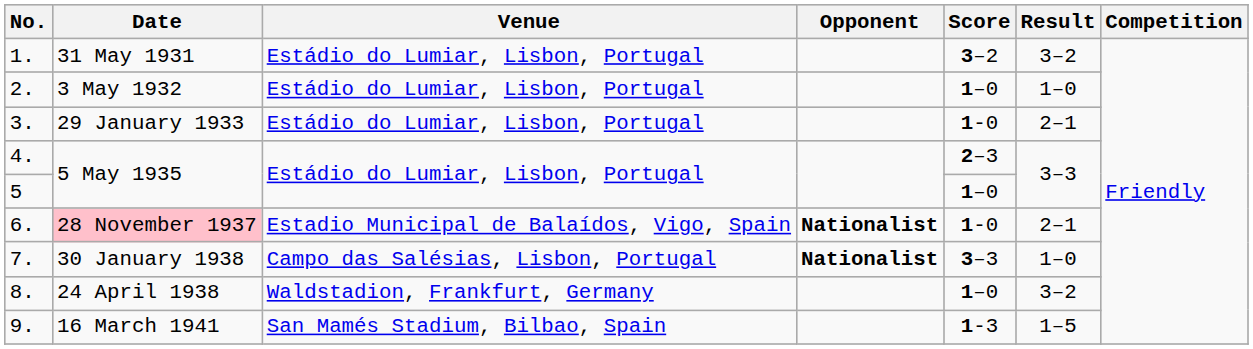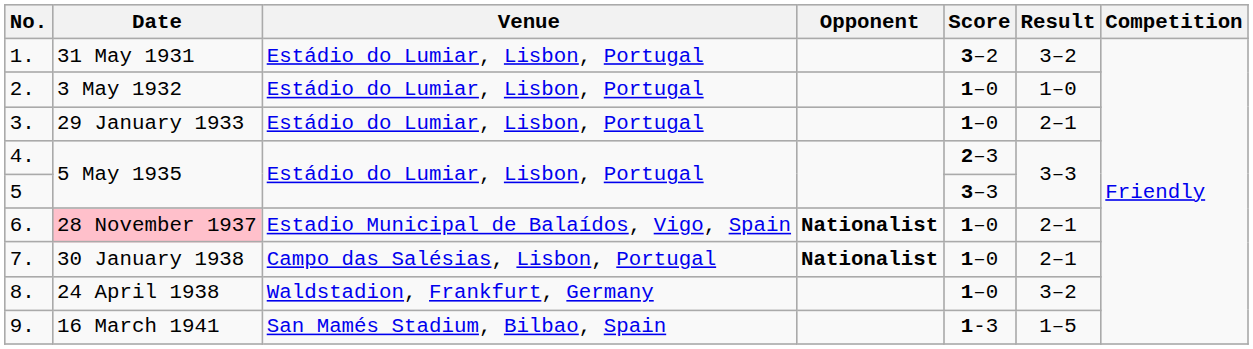 <table class="wikitable sortable plainrowheaders">
 <tr>
 <th scope=col>No.</th>
 <th scope=col>Date</th>
 <th scope=col>Venue</th>
 <th scope=col>Opponent</th>
 <th scope=col>Score</th>
 <th scope=col>Result</th>
 <th scope=col>Competition</th>
 </tr>
 <tr>
 <td>1.</td>
 <td rowspan="1">31 May 1931</td>
 <td rowspan="1"><a href='#'>Estádio do Lumiar</a>, <a href='#'>Lisbon</a>, <a href='#'>Portugal</a></td>
 <td rowspan="1"></td>
 <td align=center><strong>3</strong>–2</td>
 <td rowspan="1" style="text-align:center">3–2</td>
 <td rowspan="9"><a href='#'>Friendly</a></td>
 </tr>
 <tr>
 <td>2.</td>
 <td rowspan="1">3 May 1932</td>
 <td rowspan="1"><a href='#'>Estádio do Lumiar</a>, <a href='#'>Lisbon</a>, <a href='#'>Portugal</a></td>
 <td rowspan="1"></td>
 <td align=center><strong>1</strong>–0</td>
 <td rowspan="1" style="text-align:center">1–0</td>
 </tr>
 <tr>
 <td>3.</td>
 <td rowspan="1">29 January 1933</td>
 <td rowspan="1"><a href='#'>Estádio do Lumiar</a>, <a href='#'>Lisbon</a>, <a href='#'>Portugal</a></td>
 <td rowspan="1"></td>
-<td align=center><strong>1</strong>-0</td>
+<td align=center><strong>1</strong>–0</td>
 <td rowspan="1" style="text-align:center">2–1</td>
 </tr>
 <tr>
 <td>4.</td>
 <td rowspan="2">5 May 1935</td>
 <td rowspan="2"><a href='#'>Estádio do Lumiar</a>, <a href='#'>Lisbon</a>, <a href='#'>Portugal</a></td>
 <td rowspan="2"></td>
 <td align=center><strong>2</strong>–3</td>
 <td rowspan="2" style="text-align:center">3–3</td>
 </tr>
 <tr>
 <td>5</td>
-<td align=center><strong>1</strong>–0</td>
+<td align=center><strong>3</strong>–3</td>
 </tr>
 <tr>
 <td>6.</td>
 <td rowspan="1" style="background: pink;">28 November 1937</td>
 <td rowspan="1"><a href='#'>Estadio Municipal de Balaídos</a>, <a href='#'>Vigo</a>, <a href='#'>Spain</a></td>
 <td rowspan="1"> <strong>Nationalist</strong></td>
-<td align=center><strong>1</strong>-0</td>
+<td align=center><strong>1</strong>–0</td>
 <td rowspan="1" style="text-align:center">2–1</td>
 </tr>
 <tr>
 <td>7.</td>
 <td rowspan="1">30 January 1938</td>
 <td rowspan="1"><a href='#'>Campo das Salésias</a>, <a href='#'>Lisbon</a>, <a href='#'>Portugal</a></td>
 <td rowspan="1"> <strong>Nationalist</strong></td>
-<td align=center><strong>3</strong>–3</td>
-<td rowspan="1" style="text-align:center">1–0</td>
+<td align=center><strong>1</strong>–0</td>
+<td rowspan="1" style="text-align:center">2–1</td>
 </tr>
 <tr>
 <td>8.</td>
 <td rowspan="1">24 April 1938</td>
 <td rowspan="1"><a href='#'>Waldstadion</a>, <a href='#'>Frankfurt</a>, <a href='#'>Germany</a></td>
 <td rowspan="1"></td>
 <td align=center><strong>1</strong>–0</td>
 <td rowspan="1" style="text-align:center">3–2</td>
 </tr>
 <tr>
 <td>9.</td>
 <td rowspan="1">16 March 1941</td>
 <td rowspan="1"><a href='#'>San Mamés Stadium</a>, <a href='#'>Bilbao</a>, <a href='#'>Spain</a></td>
 <td rowspan="1"></td>
 <td align=center><strong>1</strong>-3</td>
 <td rowspan="1" style="text-align:center">1–5</td>
 </tr>
 </table>
